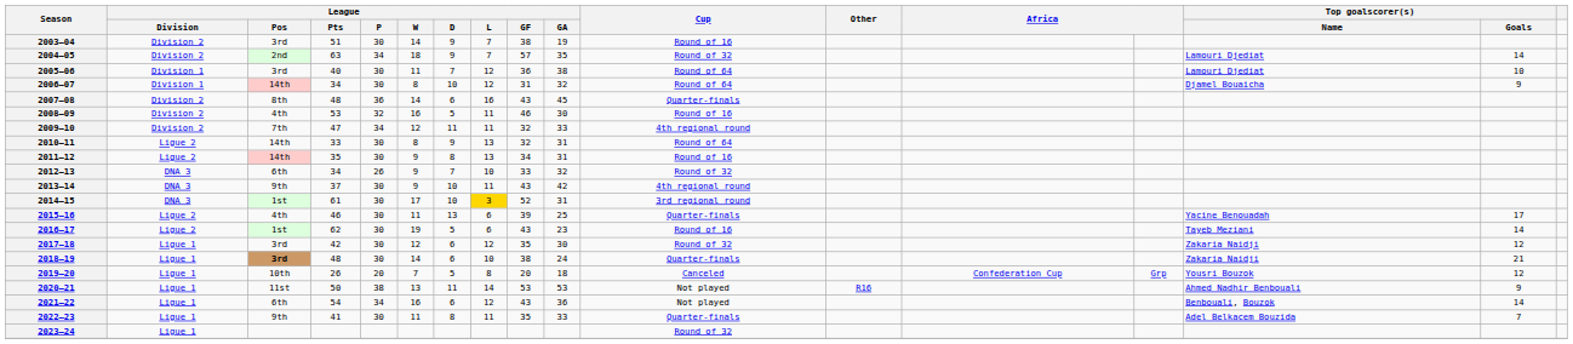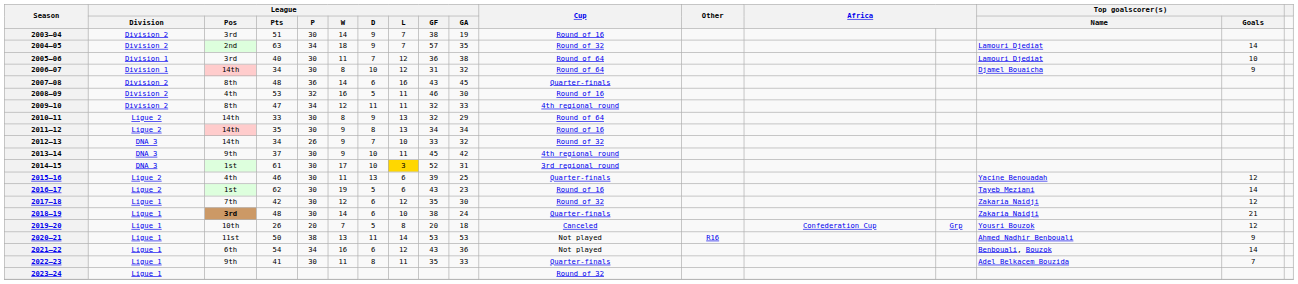 <table class="wikitable" style="text-align:center; font-size:85%;width:100%; text-align:center">
 <tr>
 <th rowspan=2>Season</th>
 <th colspan=9>League</th>
 <th rowspan=2><a href='#'>Cup</a></th>
 <th rowspan=2>Other</th>
 <th rowspan=2 colspan=2><a href='#'>Africa</a></th>
 <th colspan=2>Top goalscorer(s)</th>
 <th colspan=2></th>
 </tr>
 <tr>
 <th>Division</th>
 <th>Pos</th>
 <th>Pts</th>
 <th>P</th>
 <th>W</th>
 <th>D</th>
 <th>L</th>
 <th>GF</th>
 <th>GA</th>
 <th>Name</th>
 <th>Goals</th>
 </tr>
 <tr>
 <th>2003–04</th>
 <td><a href='#'>Division 2</a></td>
 <td>3rd</td>
 <td>51</td>
 <td>30</td>
 <td>14</td>
 <td>9</td>
 <td>7</td>
 <td>38</td>
 <td>19</td>
 <td><a href='#'>Round of 16</a></td>
 <td></td>
 <td></td>
 <td></td>
 <td align=left></td>
 <td></td>
 <td></td>
 </tr>
 <tr>
 <th>2004–05</th>
 <td><a href='#'>Division 2</a></td>
 <td bgcolor="#DDFFDD">2nd</td>
 <td>63</td>
 <td>34</td>
 <td>18</td>
 <td>9</td>
 <td>7</td>
 <td>57</td>
 <td>35</td>
 <td><a href='#'>Round of 32</a></td>
 <td></td>
 <td></td>
 <td></td>
 <td align=left><a href='#'>Lamouri Djediat</a></td>
 <td>14</td>
 <td></td>
 </tr>
 <tr>
 <th>2005–06</th>
 <td><a href='#'>Division 1</a></td>
 <td>3rd</td>
 <td>40</td>
 <td>30</td>
 <td>11</td>
 <td>7</td>
 <td>12</td>
 <td>36</td>
 <td>38</td>
 <td><a href='#'>Round of 64</a></td>
 <td></td>
 <td></td>
 <td></td>
 <td align=left><a href='#'>Lamouri Djediat</a></td>
 <td>10</td>
 <td></td>
 </tr>
 <tr>
 <th>2006–07</th>
 <td><a href='#'>Division 1</a></td>
 <td bgcolor="#FFCCCC">14th</td>
 <td>34</td>
 <td>30</td>
 <td>8</td>
 <td>10</td>
 <td>12</td>
 <td>31</td>
 <td>32</td>
 <td><a href='#'>Round of 64</a></td>
 <td></td>
 <td></td>
 <td></td>
 <td align=left><a href='#'>Djamel Bouaicha</a></td>
 <td>9</td>
 <td></td>
 </tr>
 <tr>
 <th>2007–08</th>
 <td><a href='#'>Division 2</a></td>
 <td>8th</td>
 <td>48</td>
 <td>36</td>
 <td>14</td>
 <td>6</td>
 <td>16</td>
 <td>43</td>
 <td>45</td>
 <td><a href='#'>Quarter-finals</a></td>
 <td></td>
 <td></td>
 <td></td>
 <td align=left></td>
 <td></td>
 <td></td>
 </tr>
 <tr>
 <th>2008–09</th>
 <td><a href='#'>Division 2</a></td>
 <td>4th</td>
 <td>53</td>
 <td>32</td>
 <td>16</td>
 <td>5</td>
 <td>11</td>
 <td>46</td>
 <td>30</td>
 <td><a href='#'>Round of 16</a></td>
 <td></td>
 <td></td>
 <td></td>
 <td align=left></td>
 <td></td>
 <td></td>
 </tr>
 <tr>
 <th>2009–10</th>
 <td><a href='#'>Division 2</a></td>
-<td>7th</td>
+<td>8th</td>
 <td>47</td>
 <td>34</td>
 <td>12</td>
 <td>11</td>
 <td>11</td>
 <td>32</td>
 <td>33</td>
 <td><a href='#'>4th regional round</a></td>
 <td></td>
 <td></td>
 <td></td>
 <td align=left></td>
 <td></td>
 <td></td>
 </tr>
 <tr>
 <th>2010–11</th>
 <td><a href='#'>Ligue 2</a></td>
 <td>14th</td>
 <td>33</td>
 <td>30</td>
 <td>8</td>
 <td>9</td>
 <td>13</td>
 <td>32</td>
-<td>31</td>
+<td>29</td>
 <td><a href='#'>Round of 64</a></td>
 <td></td>
 <td></td>
 <td></td>
 <td align=left></td>
 <td></td>
 <td></td>
 </tr>
 <tr>
 <th>2011–12</th>
 <td><a href='#'>Ligue 2</a></td>
 <td bgcolor="#FFCCCC">14th</td>
 <td>35</td>
 <td>30</td>
 <td>9</td>
 <td>8</td>
 <td>13</td>
 <td>34</td>
-<td>31</td>
+<td>34</td>
 <td><a href='#'>Round of 16</a></td>
 <td></td>
 <td></td>
 <td></td>
 <td align=left></td>
 <td></td>
 <td></td>
 </tr>
 <tr>
 <th>2012–13</th>
 <td><a href='#'>DNA 3</a></td>
-<td>6th</td>
+<td>14th</td>
 <td>34</td>
 <td>26</td>
 <td>9</td>
 <td>7</td>
 <td>10</td>
 <td>33</td>
 <td>32</td>
 <td><a href='#'>Round of 32</a></td>
 <td></td>
 <td></td>
 <td></td>
 <td align=left></td>
 <td></td>
 <td></td>
 </tr>
 <tr>
 <th>2013–14</th>
 <td><a href='#'>DNA 3</a></td>
 <td>9th</td>
 <td>37</td>
 <td>30</td>
 <td>9</td>
 <td>10</td>
 <td>11</td>
-<td>43</td>
+<td>45</td>
 <td>42</td>
 <td><a href='#'>4th regional round</a></td>
 <td></td>
 <td></td>
 <td></td>
 <td align=left></td>
 <td></td>
 <td></td>
 </tr>
 <tr>
 <th>2014–15</th>
 <td><a href='#'>DNA 3</a></td>
 <td bgcolor="#DDFFDD">1st</td>
 <td>61</td>
 <td>30</td>
 <td>17</td>
 <td>10</td>
 <td style="background: gold;">3</td>
 <td>52</td>
 <td>31</td>
 <td><a href='#'>3rd regional round</a></td>
 <td></td>
 <td></td>
 <td></td>
 <td align=left></td>
 <td></td>
 <td></td>
 </tr>
 <tr>
 <th><a href='#'>2015–16</a></th>
 <td><a href='#'>Ligue 2</a></td>
 <td>4th</td>
 <td>46</td>
 <td>30</td>
 <td>11</td>
 <td>13</td>
 <td>6</td>
 <td>39</td>
 <td>25</td>
 <td><a href='#'>Quarter-finals</a></td>
 <td></td>
 <td></td>
 <td></td>
 <td align=left><a href='#'>Yacine Benouadah</a></td>
-<td>17</td>
+<td>12</td>
 <td></td>
 </tr>
 <tr>
 <th><a href='#'>2016–17</a></th>
 <td><a href='#'>Ligue 2</a></td>
 <td bgcolor="#DDFFDD">1st</td>
 <td>62</td>
 <td>30</td>
 <td>19</td>
 <td>5</td>
 <td>6</td>
 <td>43</td>
 <td>23</td>
 <td><a href='#'>Round of 16</a></td>
 <td></td>
 <td></td>
 <td></td>
 <td align=left><a href='#'>Tayeb Meziani</a></td>
 <td>14</td>
 <td></td>
 </tr>
 <tr>
 <th><a href='#'>2017–18</a></th>
 <td><a href='#'>Ligue 1</a></td>
-<td>3rd</td>
+<td>7th</td>
 <td>42</td>
 <td>30</td>
 <td>12</td>
 <td>6</td>
 <td>12</td>
 <td>35</td>
 <td>30</td>
 <td><a href='#'>Round of 32</a></td>
 <td></td>
 <td></td>
 <td></td>
 <td align=left><a href='#'>Zakaria Naidji</a></td>
 <td>12</td>
 <td></td>
 </tr>
 <tr>
 <th><a href='#'>2018–19</a></th>
 <td><a href='#'>Ligue 1</a></td>
 <td bgcolor=#cc9966><strong>3rd</strong></td>
 <td>48</td>
 <td>30</td>
 <td>14</td>
 <td>6</td>
 <td>10</td>
 <td>38</td>
 <td>24</td>
 <td><a href='#'>Quarter-finals</a></td>
 <td></td>
 <td></td>
 <td></td>
 <td align=left><a href='#'>Zakaria Naidji</a></td>
 <td>21</td>
 <td></td>
 </tr>
 <tr>
 <th><a href='#'>2019–20</a></th>
 <td><a href='#'>Ligue 1</a></td>
 <td>10th</td>
 <td>26</td>
 <td>20</td>
 <td>7</td>
 <td>5</td>
 <td>8</td>
 <td>20</td>
 <td>18</td>
 <td><a href='#'>Canceled</a></td>
 <td></td>
 <td><a href='#'>Confederation Cup</a></td>
 <td><a href='#'>Grp</a></td>
 <td align=left><a href='#'>Yousri Bouzok</a></td>
 <td>12</td>
 <td></td>
 </tr>
 <tr>
 <th><a href='#'>2020–21</a></th>
 <td><a href='#'>Ligue 1</a></td>
 <td>11st</td>
 <td>50</td>
 <td>38</td>
 <td>13</td>
 <td>11</td>
 <td>14</td>
 <td>53</td>
 <td>53</td>
 <td>Not played</td>
 <td><a href='#'>R16</a></td>
 <td></td>
 <td></td>
 <td align=left><a href='#'>Ahmed Nadhir Benbouali</a></td>
 <td>9</td>
 <td></td>
 </tr>
 <tr>
 <th><a href='#'>2021–22</a></th>
 <td><a href='#'>Ligue 1</a></td>
 <td>6th</td>
 <td>54</td>
 <td>34</td>
 <td>16</td>
 <td>6</td>
 <td>12</td>
 <td>43</td>
 <td>36</td>
 <td>Not played</td>
 <td></td>
 <td></td>
 <td></td>
 <td align=left><a href='#'>Benbouali</a>, <a href='#'>Bouzok</a></td>
 <td>14</td>
 <td></td>
 </tr>
 <tr>
 <th><a href='#'>2022–23</a></th>
 <td><a href='#'>Ligue 1</a></td>
 <td>9th</td>
 <td>41</td>
 <td>30</td>
 <td>11</td>
 <td>8</td>
 <td>11</td>
 <td>35</td>
 <td>33</td>
 <td><a href='#'>Quarter-finals</a></td>
 <td></td>
 <td></td>
 <td></td>
 <td align=left><a href='#'>Adel Belkacem Bouzida</a></td>
 <td>7</td>
 <td></td>
 </tr>
 <tr>
 <th><a href='#'>2023–24</a></th>
 <td><a href='#'>Ligue 1</a></td>
 <td></td>
 <td></td>
 <td></td>
 <td></td>
 <td></td>
 <td></td>
 <td></td>
 <td></td>
 <td><a href='#'>Round of 32</a></td>
 <td></td>
 <td></td>
 <td></td>
 <td align=left></td>
 <td></td>
 <td></td>
 </tr>
 <tr>
 </tr>
 </table>
